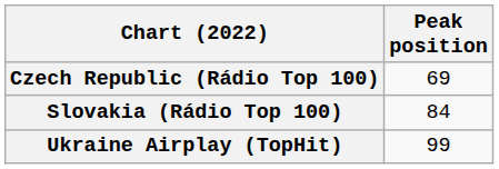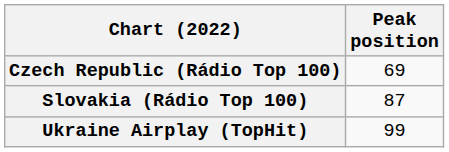 <table class="wikitable sortable plainrowheaders" style="text-align:center">
 <tr>
 <th scope="col">Chart (2022)</th>
 <th scope="col">Peak<br>position</th>
 </tr>
 <tr>
 <th scope="row">Czech Republic (Rádio Top 100)</th>
 <td>69</td>
 </tr>
 <tr>
 <th scope="row">Slovakia (Rádio Top 100)</th>
-<td>84</td>
+<td>87</td>
 </tr>
 <tr>
 <th scope="row">Ukraine Airplay (TopHit)</th>
 <td>99</td>
 </tr>
 </table>
